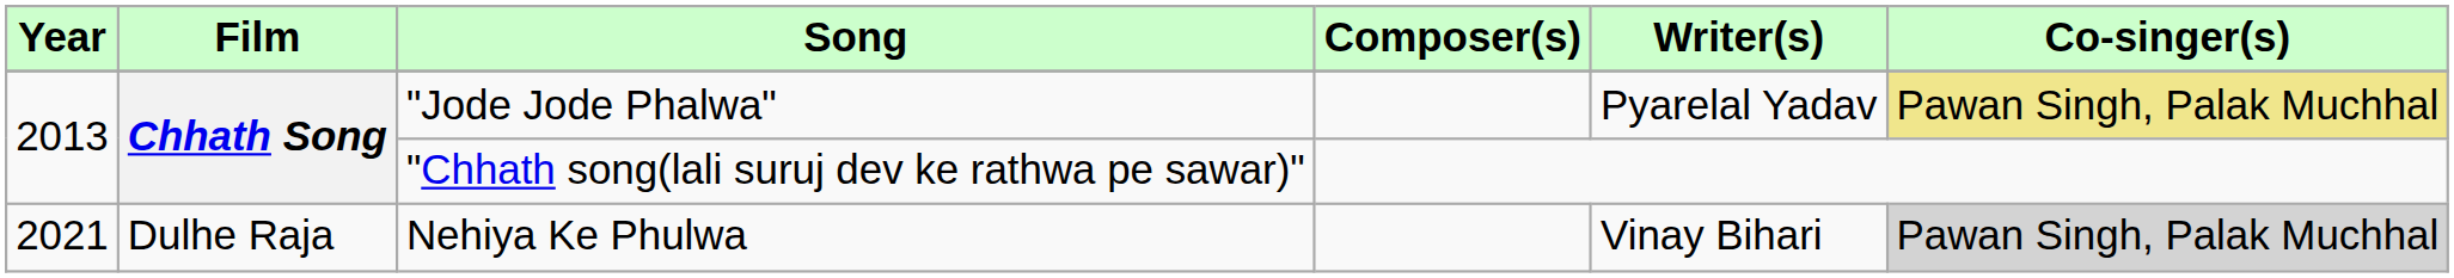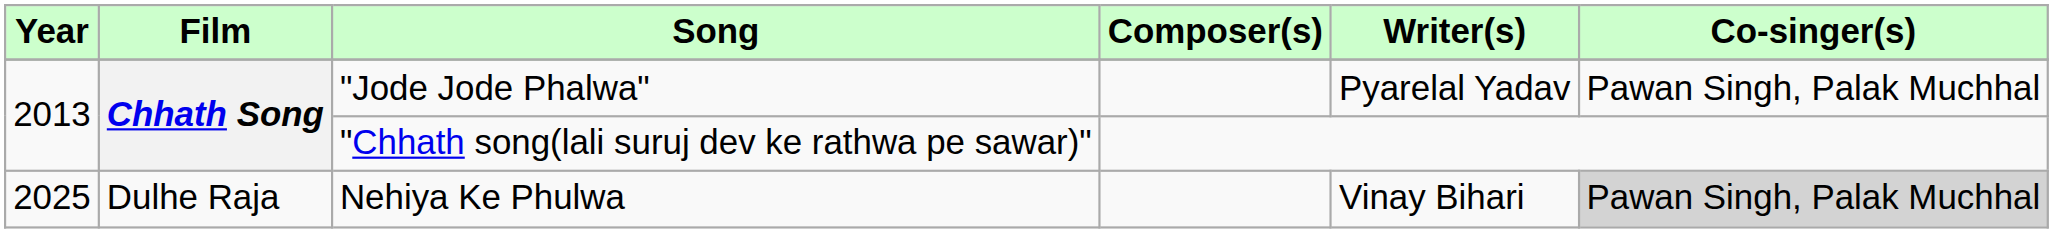 <table class="wikitable sortable">
 <tr>
 <th style="background:#cfc; text-align:center;"><strong>Year</strong></th>
 <th style="background:#cfc; text-align:center;"><strong>Film</strong></th>
 <th style="background:#cfc; text-align:center;"><strong>Song</strong></th>
 <th style="background:#cfc; text-align:center;"><strong>Composer(s)</strong></th>
 <th style="background:#cfc; text-align:center;"><strong>Writer(s)</strong></th>
 <th style="background:#cfc; text-align:center;"><strong>Co-singer(s)</strong></th>
 </tr>
 <tr>
 </tr>
 <tr>
 <td rowspan="2">2013</td>
 <th Rowspan="2"><em><a href='#'>Chhath</a> Song</em></th>
 <td>"Jode Jode Phalwa"</td>
 <td></td>
 <td>Pyarelal Yadav</td>
-<td style="background: khaki;">Pawan Singh, Palak Muchhal</td>
+<td>Pawan Singh, Palak Muchhal</td>
 </tr>
 <tr>
 <td>"<a href='#'>Chhath</a> song(lali suruj dev ke rathwa pe sawar)"</td>
 </tr>
 <tr>
-<td>2021</td>
+<td>2025</td>
 <td rowspan="3">Dulhe Raja</td>
 <td>Nehiya Ke Phulwa</td>
 <td></td>
 <td>Vinay Bihari</td>
 <td style="background: lightgrey;">Pawan Singh, Palak Muchhal</td>
 </tr>
 </table>
